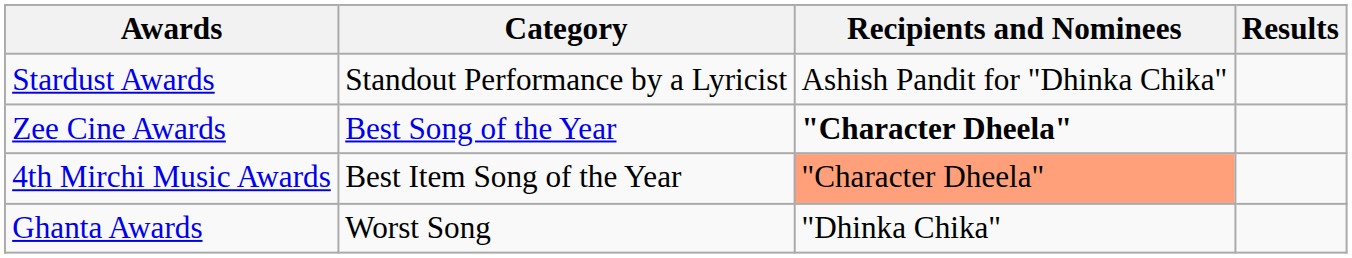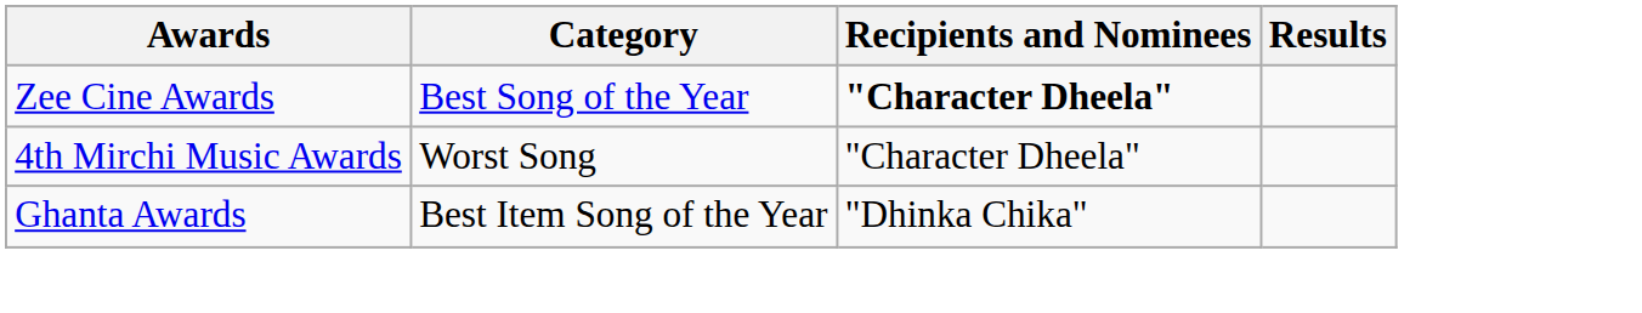 <table class="wikitable plainrowheaders sortable">
 <tr>
 <th>Awards</th>
 <th>Category</th>
 <th>Recipients and Nominees</th>
 <th>Results</th>
-</tr>
-<tr>
-<td><a href='#'>Stardust Awards</a></td>
-<td>Standout Performance by a Lyricist</td>
-<td>Ashish Pandit for "Dhinka Chika"</td>
-<td></td>
 </tr>
 <tr>
 <td><a href='#'>Zee Cine Awards</a></td>
 <td><a href='#'>Best Song of the Year</a></td>
 <td><strong>"Character Dheela"</strong></td>
 <td></td>
 </tr>
 <tr>
 <td><a href='#'>4th Mirchi Music Awards</a></td>
-<td>Best Item Song of the Year</td>
-<td style="background: lightsalmon;">"Character Dheela"</td>
+<td>Worst Song</td>
+<td>"Character Dheela"</td>
 <td></td>
 </tr>
 <tr>
 <td><a href='#'>Ghanta Awards</a></td>
-<td>Worst Song</td>
+<td>Best Item Song of the Year</td>
 <td>"Dhinka Chika"</td>
 <td></td>
 </tr>
 </table>
